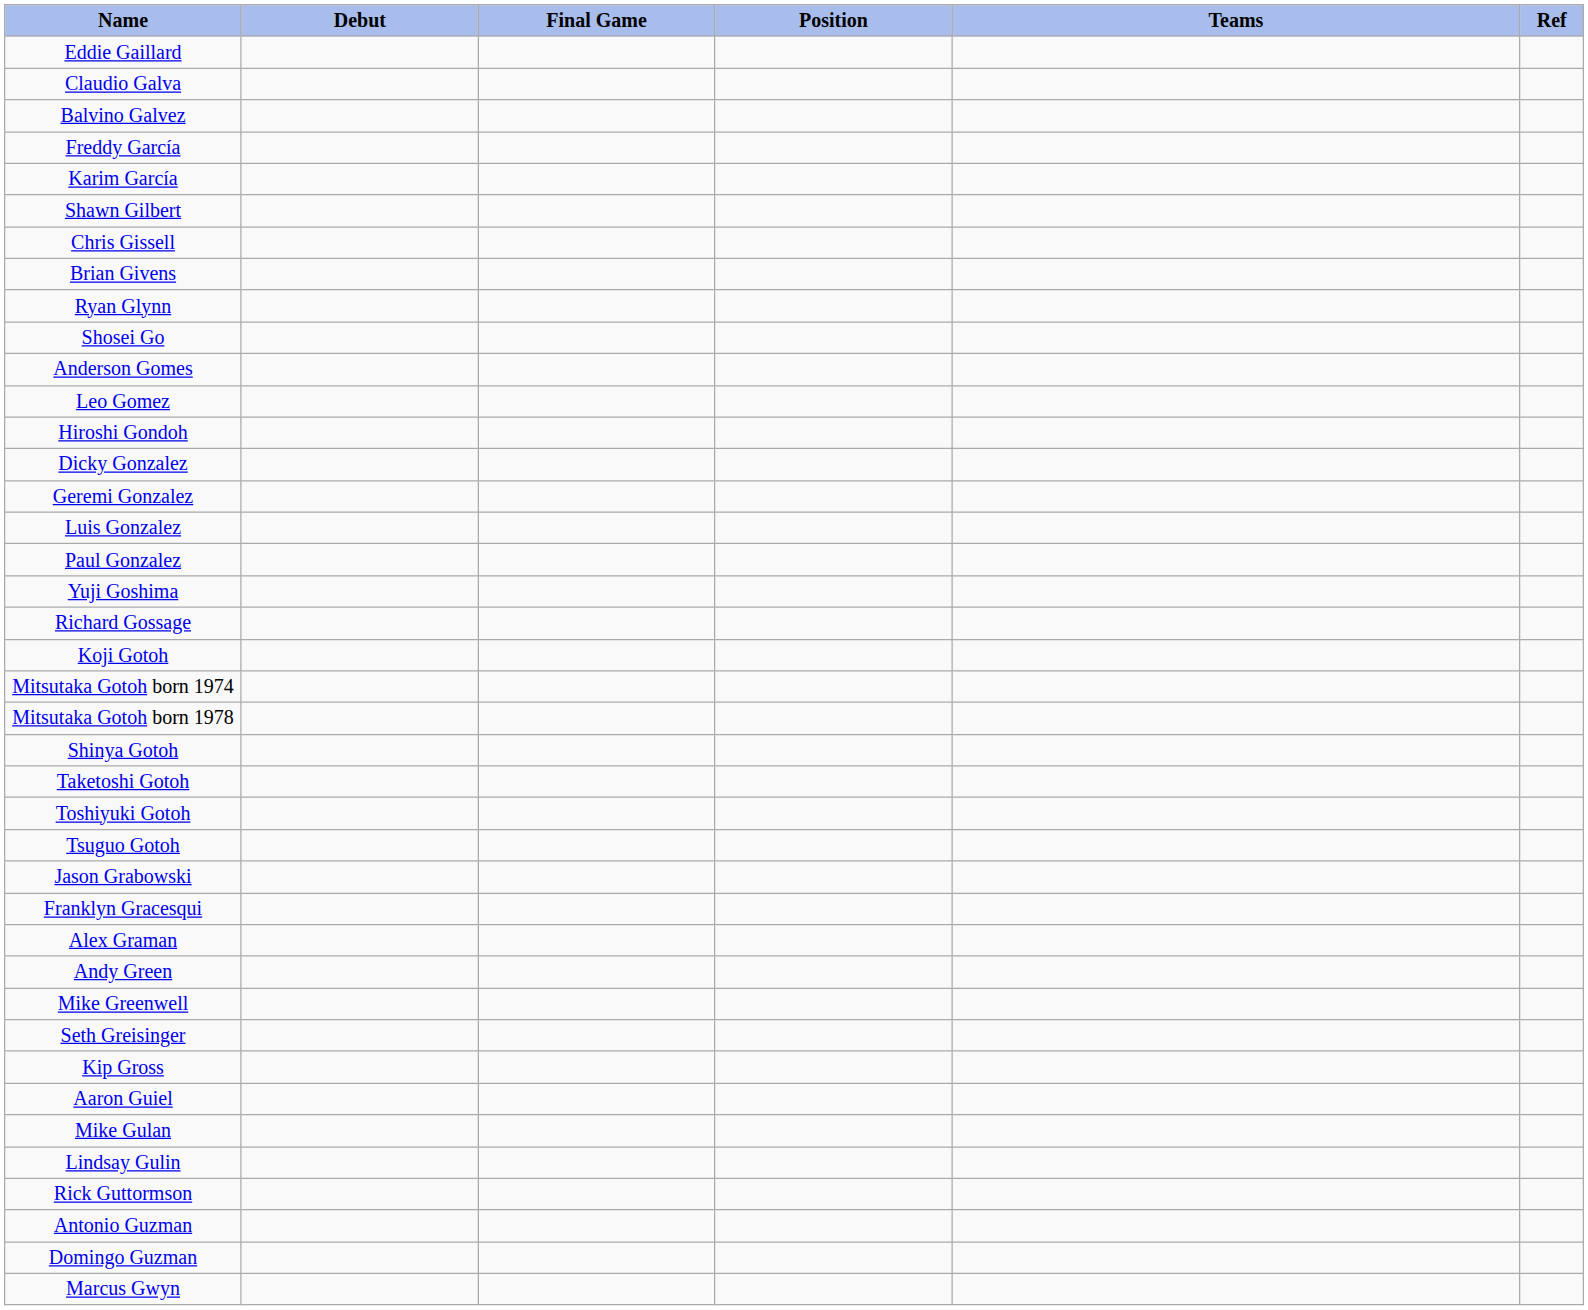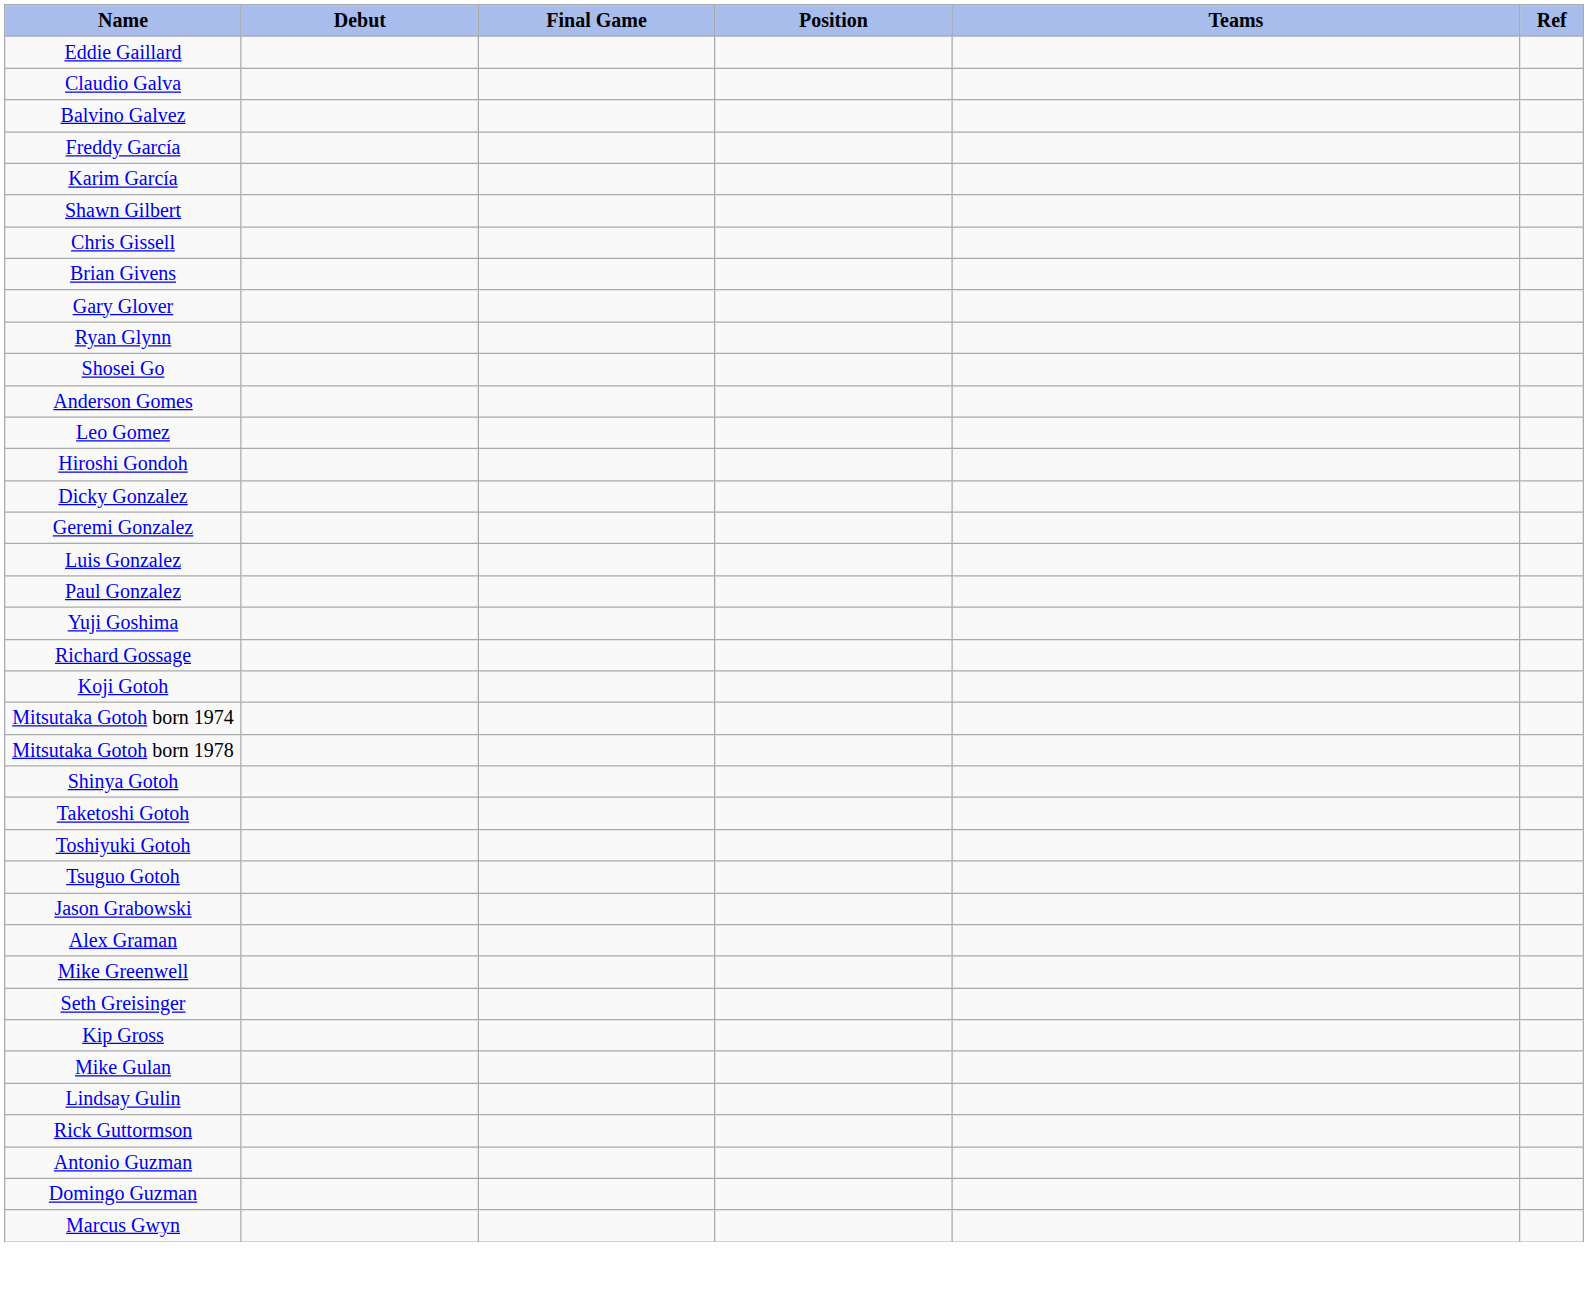 <table class="wikitable" style="width: 100%">
 <tr>
 <th style="background:#A8BDEC;" width=15%>Name</th>
 <th width=15% style="background:#A8BDEC;">Debut</th>
 <th width=15% style="background:#A8BDEC;">Final Game</th>
 <th width=15% style="background:#A8BDEC;">Position</th>
 <th width=36% style="background:#A8BDEC;">Teams</th>
 <th width=4% style="background:#A8BDEC;">Ref</th>
 </tr>
 <tr align=center>
 <td><a href='#'>Eddie Gaillard</a></td>
 <td></td>
 <td></td>
 <td></td>
 <td></td>
 <td></td>
 </tr>
 <tr align=center>
 <td><a href='#'>Claudio Galva</a></td>
 <td></td>
 <td></td>
 <td></td>
 <td></td>
 <td></td>
 </tr>
 <tr align=center>
 <td><a href='#'>Balvino Galvez</a></td>
 <td></td>
 <td></td>
 <td></td>
 <td></td>
 <td></td>
 </tr>
 <tr align=center>
 <td><a href='#'>Freddy García</a></td>
 <td></td>
 <td></td>
 <td></td>
 <td></td>
 <td></td>
 </tr>
 <tr align=center>
 <td><a href='#'>Karim García</a></td>
 <td></td>
 <td></td>
 <td></td>
 <td></td>
 <td></td>
 </tr>
 <tr align=center>
 <td><a href='#'>Shawn Gilbert</a></td>
 <td></td>
 <td></td>
 <td></td>
 <td></td>
 <td></td>
 </tr>
 <tr align=center>
 <td><a href='#'>Chris Gissell</a></td>
 <td></td>
 <td></td>
 <td></td>
 <td></td>
 <td></td>
 </tr>
 <tr align=center>
 <td><a href='#'>Brian Givens</a></td>
+<td></td>
+<td></td>
+<td></td>
+<td></td>
+<td></td>
+</tr>
+<tr align=center>
+<td><a href='#'>Gary Glover</a></td>
 <td></td>
 <td></td>
 <td></td>
 <td></td>
 <td></td>
 </tr>
 <tr align=center>
 <td><a href='#'>Ryan Glynn</a></td>
 <td></td>
 <td></td>
 <td></td>
 <td></td>
 <td></td>
 </tr>
 <tr align=center>
 <td><a href='#'>Shosei Go</a></td>
 <td></td>
 <td></td>
 <td></td>
 <td></td>
 <td></td>
 </tr>
 <tr align=center>
 <td><a href='#'>Anderson Gomes</a></td>
 <td></td>
 <td></td>
 <td></td>
 <td></td>
 <td></td>
 </tr>
 <tr align=center>
 <td><a href='#'>Leo Gomez</a></td>
 <td></td>
 <td></td>
 <td></td>
 <td></td>
 <td></td>
 </tr>
 <tr align=center>
 <td><a href='#'>Hiroshi Gondoh</a></td>
 <td></td>
 <td></td>
 <td></td>
 <td></td>
 <td></td>
 </tr>
 <tr align=center>
 <td><a href='#'>Dicky Gonzalez</a></td>
 <td></td>
 <td></td>
 <td></td>
 <td></td>
 <td></td>
 </tr>
 <tr align=center>
 <td><a href='#'>Geremi Gonzalez</a></td>
 <td></td>
 <td></td>
 <td></td>
 <td></td>
 <td></td>
 </tr>
 <tr align=center>
 <td><a href='#'>Luis Gonzalez</a></td>
 <td></td>
 <td></td>
 <td></td>
 <td></td>
 <td></td>
 </tr>
 <tr align=center>
 <td><a href='#'>Paul Gonzalez</a></td>
 <td></td>
 <td></td>
 <td></td>
 <td></td>
 <td></td>
 </tr>
 <tr align=center>
 <td><a href='#'>Yuji Goshima</a></td>
 <td></td>
 <td></td>
 <td></td>
 <td></td>
 <td></td>
 </tr>
 <tr align=center>
 <td><a href='#'>Richard Gossage</a></td>
 <td></td>
 <td></td>
 <td></td>
 <td></td>
 <td></td>
 </tr>
 <tr align=center>
 <td><a href='#'>Koji Gotoh</a></td>
 <td></td>
 <td></td>
 <td></td>
 <td></td>
 <td></td>
 </tr>
 <tr align=center>
 <td><a href='#'>Mitsutaka Gotoh</a> born 1974</td>
 <td></td>
 <td></td>
 <td></td>
 <td></td>
 <td></td>
 </tr>
 <tr align=center>
 <td><a href='#'>Mitsutaka Gotoh</a> born 1978</td>
 <td></td>
 <td></td>
 <td></td>
 <td></td>
 <td></td>
 </tr>
 <tr align=center>
 <td><a href='#'>Shinya Gotoh</a></td>
 <td></td>
 <td></td>
 <td></td>
 <td></td>
 <td></td>
 </tr>
 <tr align=center>
 <td><a href='#'>Taketoshi Gotoh</a></td>
 <td></td>
 <td></td>
 <td></td>
 <td></td>
 <td></td>
 </tr>
 <tr align=center>
 <td><a href='#'>Toshiyuki Gotoh</a></td>
 <td></td>
 <td></td>
 <td></td>
 <td></td>
 <td></td>
 </tr>
 <tr align=center>
 <td><a href='#'>Tsuguo Gotoh</a></td>
 <td></td>
 <td></td>
 <td></td>
 <td></td>
 <td></td>
 </tr>
 <tr align=center>
 <td><a href='#'>Jason Grabowski</a></td>
 <td></td>
 <td></td>
 <td></td>
 <td></td>
 <td></td>
 </tr>
 <tr align=center>
-<td><a href='#'>Franklyn Gracesqui</a></td>
-<td></td>
-<td></td>
-<td></td>
-<td></td>
-<td></td>
-</tr>
-<tr align=center>
 <td><a href='#'>Alex Graman</a></td>
-<td></td>
-<td></td>
-<td></td>
-<td></td>
-<td></td>
-</tr>
-<tr align=center>
-<td><a href='#'>Andy Green</a></td>
 <td></td>
 <td></td>
 <td></td>
 <td></td>
 <td></td>
 </tr>
 <tr align=center>
 <td><a href='#'>Mike Greenwell</a></td>
 <td></td>
 <td></td>
 <td></td>
 <td></td>
 <td></td>
 </tr>
 <tr align=center>
 <td><a href='#'>Seth Greisinger</a></td>
 <td></td>
 <td></td>
 <td></td>
 <td></td>
 <td></td>
 </tr>
 <tr align=center>
 <td><a href='#'>Kip Gross</a></td>
-<td></td>
-<td></td>
-<td></td>
-<td></td>
-<td></td>
-</tr>
-<tr align=center>
-<td><a href='#'>Aaron Guiel</a></td>
 <td></td>
 <td></td>
 <td></td>
 <td></td>
 <td></td>
 </tr>
 <tr align=center>
 <td><a href='#'>Mike Gulan</a></td>
 <td></td>
 <td></td>
 <td></td>
 <td></td>
 <td></td>
 </tr>
 <tr align=center>
 <td><a href='#'>Lindsay Gulin</a></td>
 <td></td>
 <td></td>
 <td></td>
 <td></td>
 <td></td>
 </tr>
 <tr align=center>
 <td><a href='#'>Rick Guttormson</a></td>
 <td></td>
 <td></td>
 <td></td>
 <td></td>
 <td></td>
 </tr>
 <tr align=center>
 <td><a href='#'>Antonio Guzman</a></td>
 <td></td>
 <td></td>
 <td></td>
 <td></td>
 <td></td>
 </tr>
 <tr align=center>
 <td><a href='#'>Domingo Guzman</a></td>
 <td></td>
 <td></td>
 <td></td>
 <td></td>
 <td></td>
 </tr>
 <tr align=center>
 <td><a href='#'>Marcus Gwyn</a></td>
 <td></td>
 <td></td>
 <td></td>
 <td></td>
 <td></td>
 </tr>
 </table>
